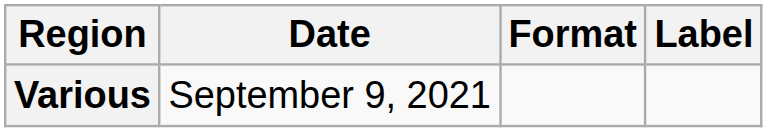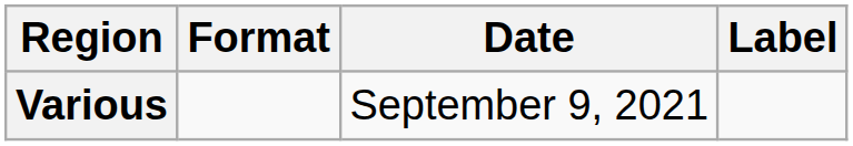 <table class="wikitable plainrowheaders">
 <tr>
 <th>Region</th>
+<th>Format</th>
 <th>Date</th>
-<th>Format</th>
 <th>Label</th>
 </tr>
 <tr>
 <th scope="row">Various</th>
+<td></td>
 <td>September 9, 2021</td>
-<td></td>
 <td></td>
 </tr>
 </table>
